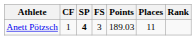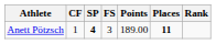 <table class="wikitable" style="font-size:90%;">
 <tr>
 <th>Athlete</th>
 <th>CF</th>
 <th>SP</th>
 <th>FS</th>
 <th>Points</th>
 <th>Places</th>
 <th>Rank</th>
 </tr>
 <tr align=center>
 <td align=left><a href='#'>Anett Pötzsch</a></td>
 <td>1</td>
 <td><strong>4</strong></td>
 <td>3</td>
-<td>189.03</td>
-<td>11</td>
+<td>189.00</td>
+<td><strong>11</strong></td>
 <td></td>
 </tr>
 </table>
